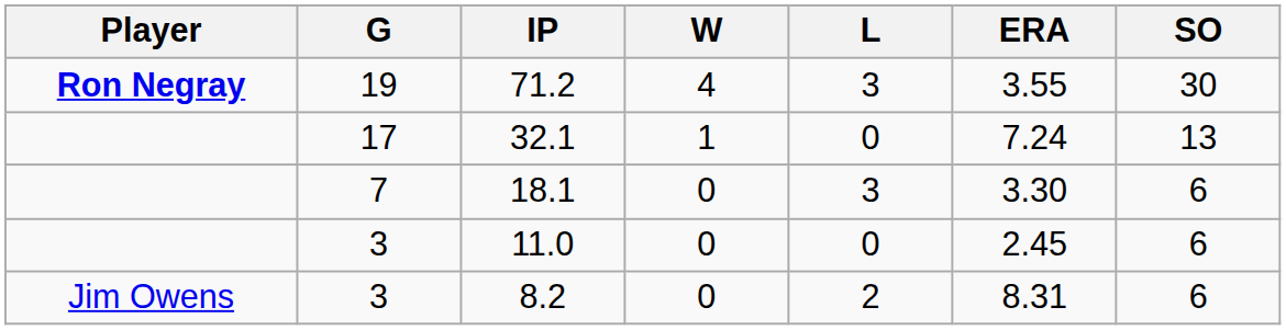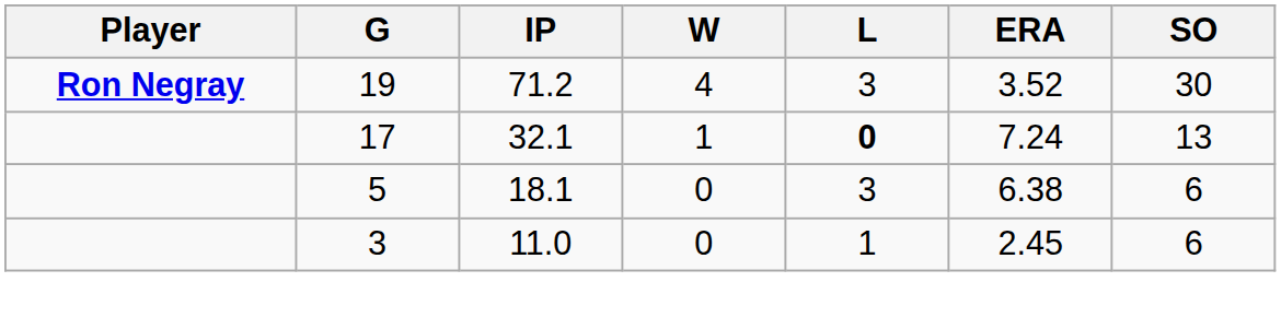 <table class="wikitable sortable">
 <tr>
 <th bgcolor="#DDDDFF" width="16%">Player</th>
 <th bgcolor="#DDDDFF" width="9%">G</th>
 <th bgcolor="#DDDDFF" width="9%">IP</th>
 <th bgcolor="#DDDDFF" width="9%">W</th>
 <th bgcolor="#DDDDFF" width="9%">L</th>
 <th bgcolor="#DDDDFF" width="9%">ERA</th>
 <th bgcolor="#DDDDFF" width="9%">SO</th>
 </tr>
 <tr align="center">
 <td><strong><a href='#'>Ron Negray</a></strong></td>
 <td>19</td>
 <td>71.2</td>
 <td>4</td>
 <td>3</td>
-<td>3.55</td>
+<td>3.52</td>
 <td>30</td>
 </tr>
 <tr align=center>
 <td></td>
 <td>17</td>
 <td>32.1</td>
 <td>1</td>
-<td>0</td>
+<td><strong>0</strong></td>
 <td>7.24</td>
 <td>13</td>
 </tr>
 <tr align="center">
 <td></td>
-<td>7</td>
+<td>5</td>
 <td>18.1</td>
 <td>0</td>
 <td>3</td>
-<td>3.30</td>
+<td>6.38</td>
 <td>6</td>
 </tr>
 <tr align="center">
 <td></td>
 <td>3</td>
 <td>11.0</td>
 <td>0</td>
-<td>0</td>
+<td>1</td>
 <td>2.45</td>
 <td>6</td>
 </tr>
-<tr align=center>
-<td><a href='#'>Jim Owens</a></td>
-<td>3</td>
-<td>8.2</td>
-<td>0</td>
-<td>2</td>
-<td>8.31</td>
-<td>6</td>
-</tr>
 </table>
